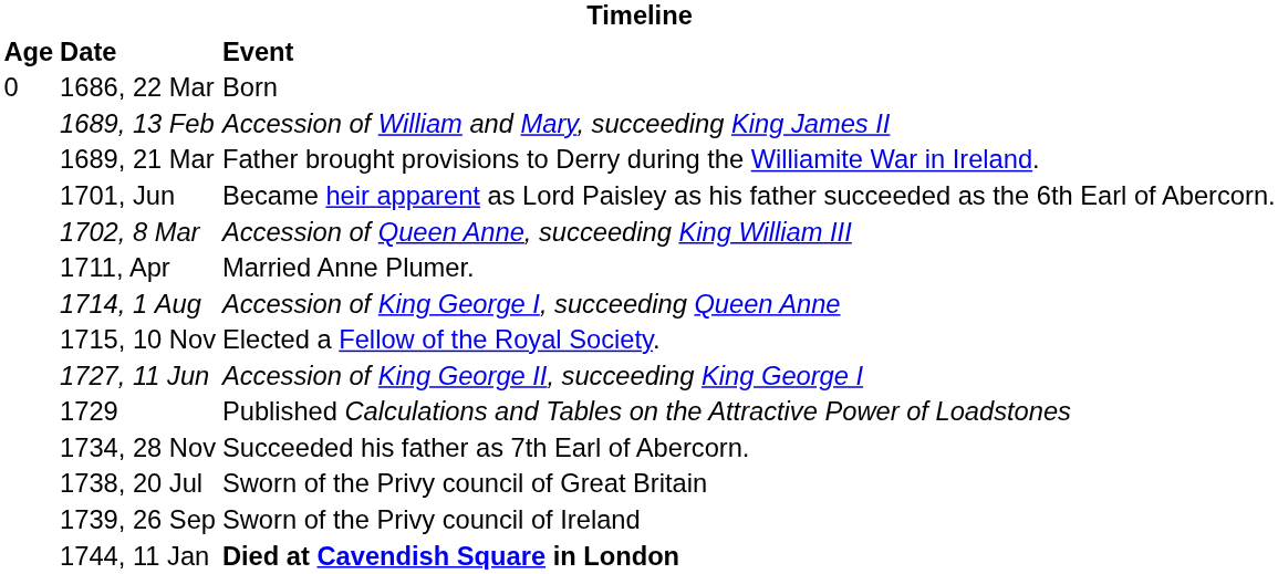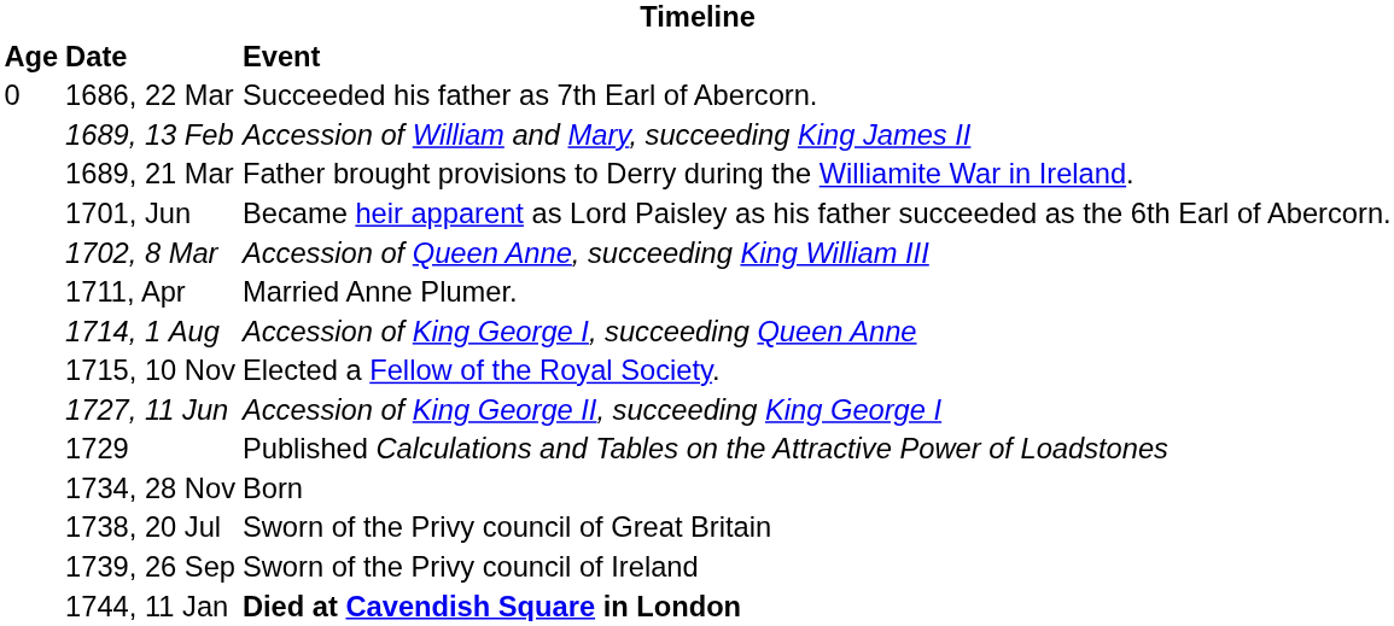 <table>
 <tr>
 <th colspan=3>Timeline</th>
 </tr>
 <tr>
 <th align="left">Age</th>
 <th align="left">Date</th>
 <th align="left">Event</th>
 </tr>
 <tr>
 <td>0</td>
 <td>1686, 22 Mar</td>
-<td>Born</td>
+<td>Succeeded his father as 7th Earl of Abercorn.</td>
 </tr>
 <tr>
 <td></td>
 <td><em>1689, 13 Feb</em></td>
 <td><em>Accession of <a href='#'>William</a> and <a href='#'>Mary</a>, succeeding <a href='#'>King James II</a></em></td>
 </tr>
 <tr>
 <td></td>
 <td>1689, 21 Mar</td>
 <td>Father brought provisions to Derry during the <a href='#'>Williamite War in Ireland</a>.</td>
 </tr>
 <tr>
 <td></td>
 <td>1701, Jun</td>
 <td>Became <a href='#'>heir apparent</a> as Lord Paisley as his father succeeded as the 6th Earl of Abercorn.</td>
 </tr>
 <tr>
 <td></td>
 <td><em>1702, 8 Mar</em></td>
 <td><em>Accession of <a href='#'>Queen Anne</a>, succeeding <a href='#'>King William III</a></em></td>
 </tr>
 <tr>
 <td></td>
 <td>1711, Apr</td>
 <td>Married Anne Plumer.</td>
 </tr>
 <tr>
 <td></td>
 <td><em>1714, 1 Aug</em></td>
 <td><em>Accession of <a href='#'>King George I</a>, succeeding <a href='#'> Queen Anne</a></em></td>
 </tr>
 <tr>
 <td></td>
 <td>1715, 10 Nov</td>
 <td>Elected a <a href='#'>Fellow of the Royal Society</a>.</td>
 </tr>
 <tr>
 <td></td>
 <td><em>1727, 11 Jun</em></td>
 <td><em>Accession of <a href='#'>King George II</a>, succeeding <a href='#'>King George I</a></em></td>
 </tr>
 <tr>
 <td></td>
 <td>1729</td>
 <td>Published <em>Calculations and Tables on the Attractive Power of Loadstones</em></td>
 </tr>
 <tr>
 <td></td>
 <td>1734, 28 Nov</td>
-<td>Succeeded his father as 7th Earl of Abercorn.</td>
+<td>Born</td>
 </tr>
 <tr>
 <td></td>
 <td>1738, 20 Jul</td>
 <td>Sworn of the Privy council of Great Britain</td>
 </tr>
 <tr>
 <td></td>
 <td>1739, 26 Sep</td>
 <td>Sworn of the Privy council of Ireland</td>
 </tr>
 <tr>
 <td></td>
 <td>1744, 11 Jan</td>
 <td><strong>Died at <a href='#'>Cavendish Square</a> in London</strong></td>
 </tr>
 </table>
